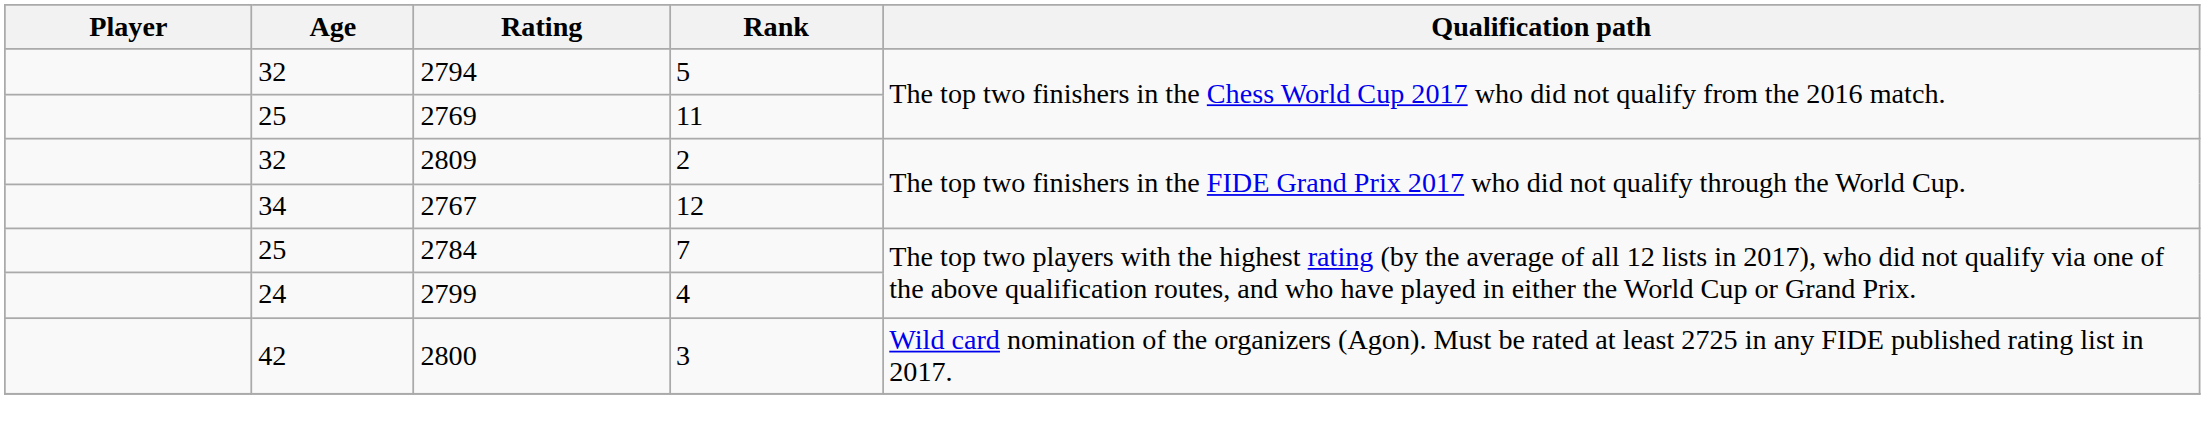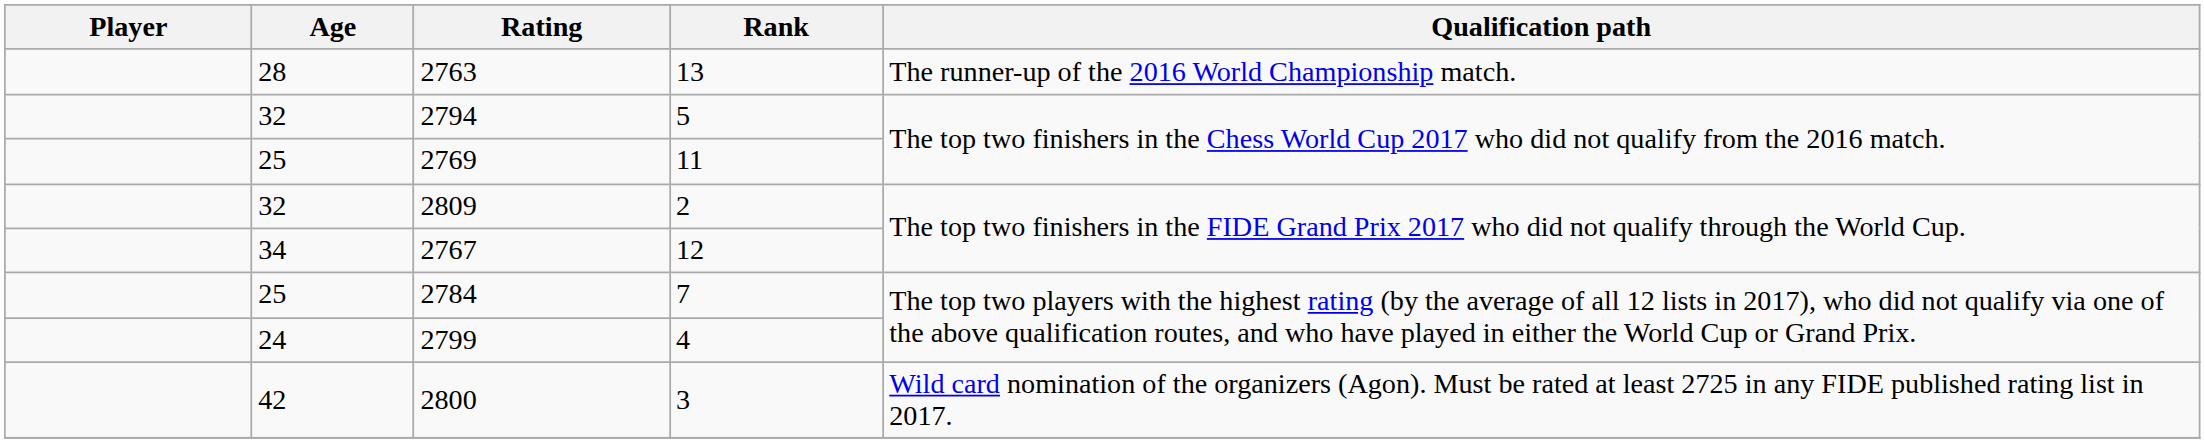 <table class="wikitable sortable" style="text-align: left;">
 <tr>
 <th>Player</th>
 <th>Age</th>
 <th>Rating </th>
 <th>Rank</th>
 <th width="60%">Qualification path</th>
+</tr>
+<tr>
+<td></td>
+<td>28</td>
+<td>2763</td>
+<td>13</td>
+<td>The runner-up of the <a href='#'>2016 World Championship</a> match.</td>
 </tr>
 <tr>
 <td></td>
 <td>32</td>
 <td>2794</td>
 <td>5</td>
 <td rowspan="2">The top two finishers in the <a href='#'>Chess World Cup 2017</a> who did not qualify from the 2016 match.</td>
 </tr>
 <tr>
 <td></td>
 <td>25</td>
 <td>2769</td>
 <td>11</td>
 </tr>
 <tr>
 <td></td>
 <td>32</td>
 <td>2809</td>
 <td>2</td>
 <td rowspan="2">The top two finishers in the <a href='#'>FIDE Grand Prix 2017</a> who did not qualify through the World Cup.</td>
 </tr>
 <tr>
 <td></td>
 <td>34</td>
 <td>2767</td>
 <td>12</td>
 </tr>
 <tr>
 <td></td>
 <td>25</td>
 <td>2784</td>
 <td>7</td>
 <td rowspan="2">The top two players with the highest <a href='#'>rating</a> (by the average of all 12 lists in 2017), who did not qualify via one of the above qualification routes, and who have played in either the World Cup or Grand Prix.</td>
 </tr>
 <tr>
 <td></td>
 <td>24</td>
 <td>2799</td>
 <td>4</td>
 </tr>
 <tr>
 <td></td>
 <td>42</td>
 <td>2800</td>
 <td>3</td>
 <td><a href='#'>Wild card</a> nomination of the organizers (Agon). Must be rated at least 2725 in any FIDE published rating list in 2017.</td>
 </tr>
 <tr>
 </tr>
 </table>
